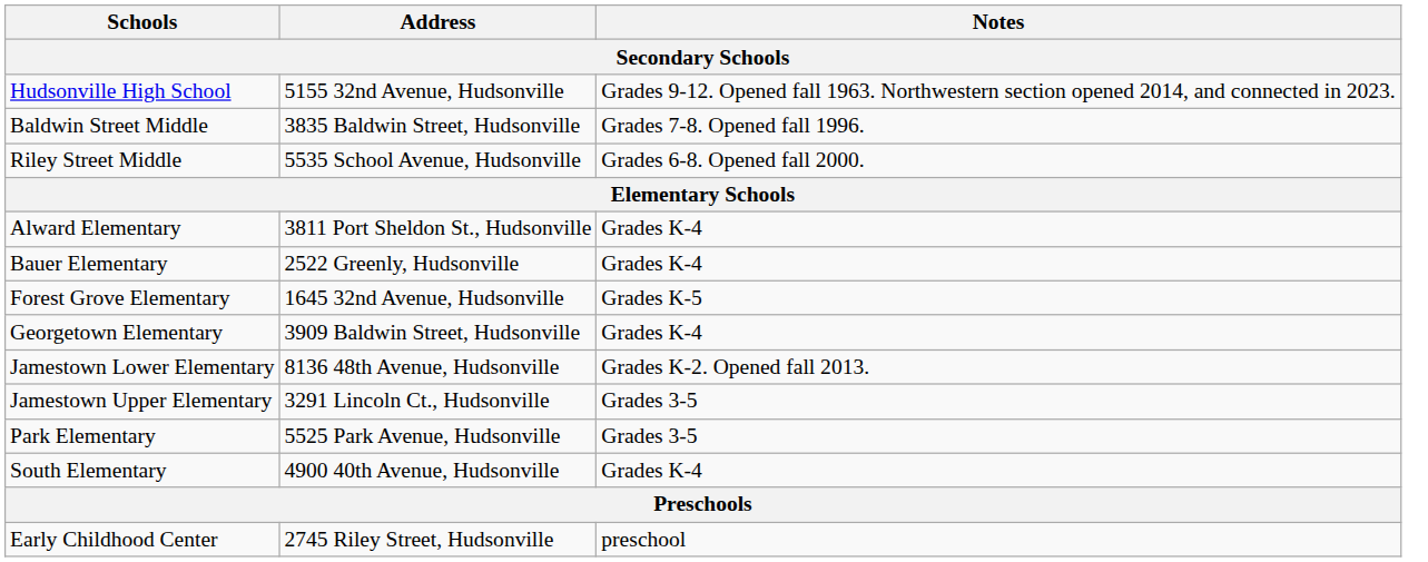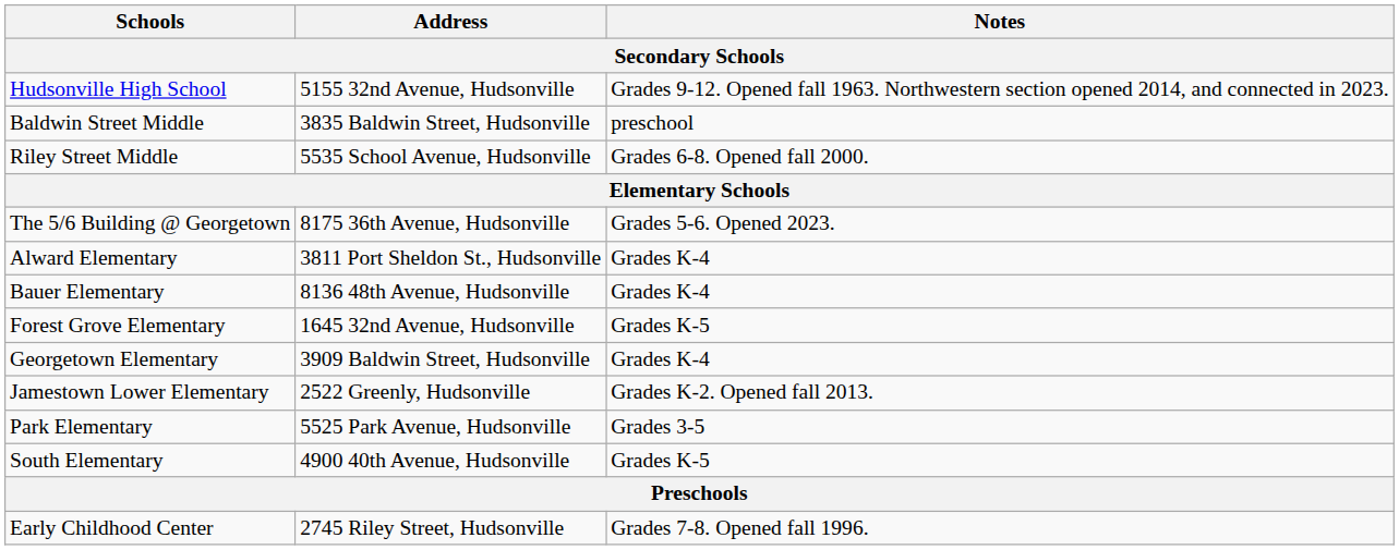 <table class="wikitable">
 <tr>
 <th>Schools</th>
 <th>Address</th>
 <th>Notes</th>
 </tr>
 <tr>
 <th colspan="3"><strong>Secondary Schools</strong></th>
 </tr>
 <tr>
 <td><a href='#'>Hudsonville High School</a></td>
 <td>5155 32nd Avenue, Hudsonville</td>
 <td>Grades 9-12. Opened fall 1963. Northwestern section opened 2014, and connected in 2023.</td>
 </tr>
 <tr>
 <td>Baldwin Street Middle</td>
 <td>3835 Baldwin Street, Hudsonville</td>
-<td>Grades 7-8. Opened fall 1996.</td>
+<td>preschool</td>
 </tr>
 <tr>
 <td>Riley Street Middle</td>
 <td>5535 School Avenue, Hudsonville</td>
 <td>Grades 6-8. Opened fall 2000.</td>
 </tr>
 <tr>
 <th colspan="3"><strong>Elementary Schools</strong></th>
 </tr>
 <tr>
+<td>The 5/6 Building @ Georgetown</td>
+<td>8175 36th Avenue, Hudsonville</td>
+<td>Grades 5-6. Opened 2023.</td>
+</tr>
+<tr>
 <td>Alward Elementary</td>
 <td>3811 Port Sheldon St., Hudsonville</td>
 <td>Grades K-4</td>
 </tr>
 <tr>
 <td>Bauer Elementary</td>
-<td>2522 Greenly, Hudsonville</td>
+<td>8136 48th Avenue, Hudsonville</td>
 <td>Grades K-4</td>
 </tr>
 <tr>
 <td>Forest Grove Elementary</td>
 <td>1645 32nd Avenue, Hudsonville</td>
 <td>Grades K-5</td>
 </tr>
 <tr>
 <td>Georgetown Elementary</td>
 <td>3909 Baldwin Street, Hudsonville</td>
 <td>Grades K-4</td>
 </tr>
 <tr>
 <td>Jamestown Lower Elementary</td>
-<td>8136 48th Avenue, Hudsonville</td>
+<td>2522 Greenly, Hudsonville</td>
 <td>Grades K-2. Opened fall 2013.</td>
-</tr>
-<tr>
-<td>Jamestown Upper Elementary</td>
-<td>3291 Lincoln Ct., Hudsonville</td>
-<td>Grades 3-5</td>
 </tr>
 <tr>
 <td>Park Elementary</td>
 <td>5525 Park Avenue, Hudsonville</td>
 <td>Grades 3-5</td>
 </tr>
 <tr>
 <td>South Elementary</td>
 <td>4900 40th Avenue, Hudsonville</td>
-<td>Grades K-4</td>
+<td>Grades K-5</td>
 </tr>
 <tr>
 <th colspan="3"><strong>Preschools</strong></th>
 </tr>
 <tr>
 <td>Early Childhood Center</td>
 <td>2745 Riley Street, Hudsonville</td>
-<td>preschool</td>
+<td>Grades 7-8. Opened fall 1996.</td>
 </tr>
 </table>
